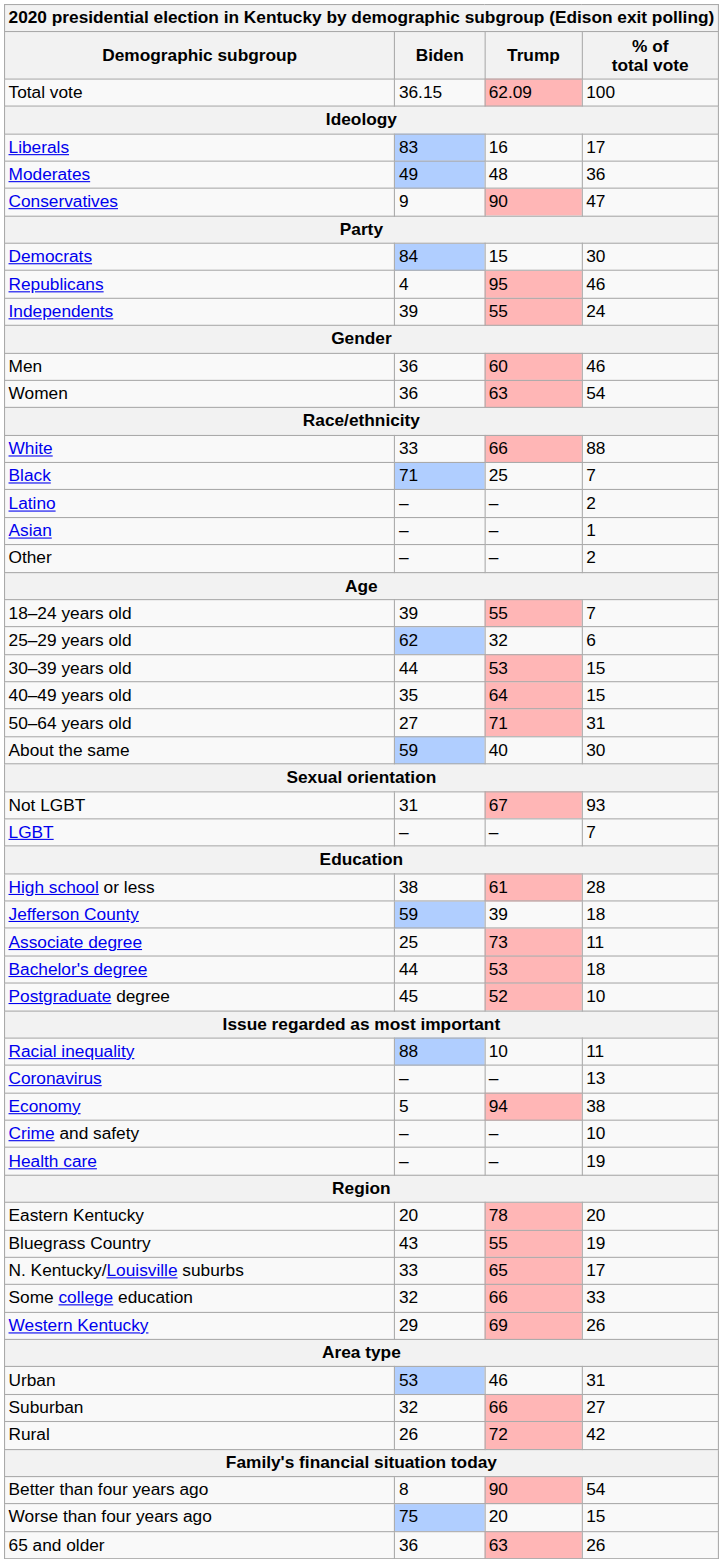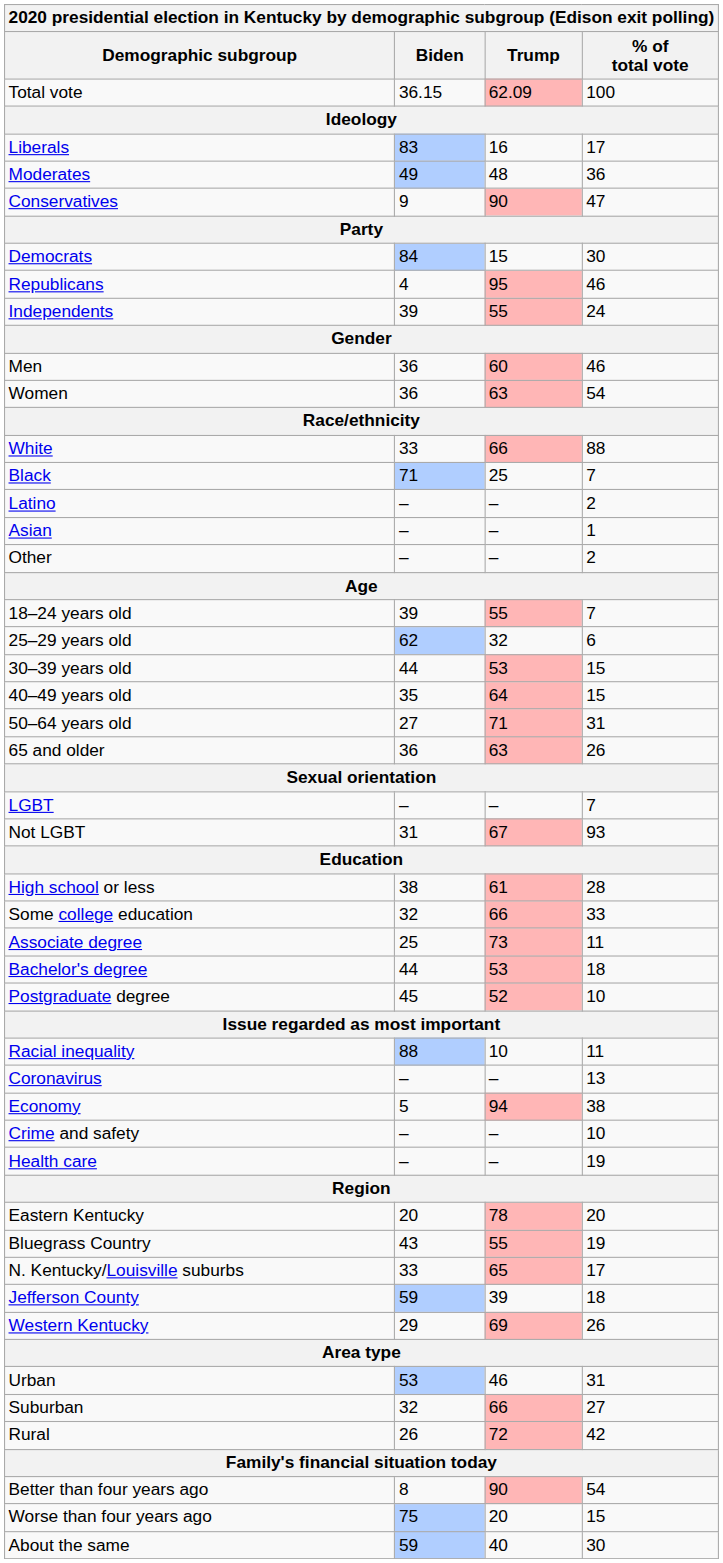 <table class="wikitable sortable">
 <tr>
 <th colspan="4">2020 presidential election in Kentucky by demographic subgroup (Edison exit polling)</th>
 </tr>
 <tr>
 <th>Demographic subgroup</th>
 <th>Biden</th>
 <th>Trump</th>
 <th>% of<br>total vote</th>
 </tr>
 <tr>
 <td>Total vote</td>
 <td>36.15</td>
 <td style="text-align:left; background:#ffb6b6;">62.09</td>
 <td>100</td>
 </tr>
 <tr>
 <th colspan="4">Ideology</th>
 </tr>
 <tr>
 <td><a href='#'>Liberals</a></td>
 <td style="text-align:left; background:#b0ceff;">83</td>
 <td>16</td>
 <td>17</td>
 </tr>
 <tr>
 <td><a href='#'>Moderates</a></td>
 <td style="text-align:left; background:#b0ceff;">49</td>
 <td>48</td>
 <td>36</td>
 </tr>
 <tr>
 <td><a href='#'>Conservatives</a></td>
 <td>9</td>
 <td style="text-align:left; background:#ffb6b6;">90</td>
 <td>47</td>
 </tr>
 <tr>
 <th colspan="4">Party</th>
 </tr>
 <tr>
 <td><a href='#'>Democrats</a></td>
 <td style="text-align:left; background:#b0ceff;">84</td>
 <td>15</td>
 <td>30</td>
 </tr>
 <tr>
 <td><a href='#'>Republicans</a></td>
 <td>4</td>
 <td style="text-align:left; background:#ffb6b6;">95</td>
 <td>46</td>
 </tr>
 <tr>
 <td><a href='#'>Independents</a></td>
 <td>39</td>
 <td style="text-align:left; background:#ffb6b6;">55</td>
 <td>24</td>
 </tr>
 <tr>
 <th colspan="4">Gender</th>
 </tr>
 <tr>
 <td>Men</td>
 <td>36</td>
 <td style="text-align:left; background:#ffb6b6;">60</td>
 <td>46</td>
 </tr>
 <tr>
 <td>Women</td>
 <td>36</td>
 <td style="text-align:left; background:#ffb6b6;">63</td>
 <td>54</td>
 </tr>
 <tr>
 <th colspan="4">Race/ethnicity</th>
 </tr>
 <tr>
 <td><a href='#'>White</a></td>
 <td>33</td>
 <td style="text-align:left; background:#ffb6b6;">66</td>
 <td>88</td>
 </tr>
 <tr>
 <td><a href='#'>Black</a></td>
 <td style="text-align:left; background:#b0ceff;">71</td>
 <td>25</td>
 <td>7</td>
 </tr>
 <tr>
 <td><a href='#'>Latino</a></td>
 <td>–</td>
 <td>–</td>
 <td>2</td>
 </tr>
 <tr>
 <td><a href='#'>Asian</a></td>
 <td>–</td>
 <td>–</td>
 <td>1</td>
 </tr>
 <tr>
 <td>Other</td>
 <td>–</td>
 <td>–</td>
 <td>2</td>
 </tr>
 <tr>
 <th colspan="4">Age</th>
 </tr>
 <tr>
 <td>18–24 years old</td>
 <td>39</td>
 <td style="text-align:left; background:#ffb6b6;">55</td>
 <td>7</td>
 </tr>
 <tr>
 <td>25–29 years old</td>
 <td style="text-align:left; background:#b0ceff;">62</td>
 <td>32</td>
 <td>6</td>
 </tr>
 <tr>
 <td>30–39 years old</td>
 <td>44</td>
 <td style="text-align:left; background:#ffb6b6;">53</td>
 <td>15</td>
 </tr>
 <tr>
 <td>40–49 years old</td>
 <td>35</td>
 <td style="text-align:left; background:#ffb6b6;">64</td>
 <td>15</td>
 </tr>
 <tr>
 <td>50–64 years old</td>
 <td>27</td>
 <td style="text-align:left; background:#ffb6b6;">71</td>
 <td>31</td>
 </tr>
 <tr>
-<td>About the same</td>
-<td style="text-align:left; background:#b0ceff;">59</td>
-<td>40</td>
-<td>30</td>
+<td>65 and older</td>
+<td>36</td>
+<td style="text-align:left; background:#ffb6b6;">63</td>
+<td>26</td>
 </tr>
 <tr>
 <th colspan="4">Sexual orientation</th>
+</tr>
+<tr>
+<td><a href='#'>LGBT</a></td>
+<td>–</td>
+<td>–</td>
+<td>7</td>
 </tr>
 <tr>
 <td>Not LGBT</td>
 <td>31</td>
 <td style="text-align:left; background:#ffb6b6;">67</td>
 <td>93</td>
-</tr>
-<tr>
-<td><a href='#'>LGBT</a></td>
-<td>–</td>
-<td>–</td>
-<td>7</td>
 </tr>
 <tr>
 <th colspan="4">Education</th>
 </tr>
 <tr>
 <td><a href='#'>High school</a> or less</td>
 <td>38</td>
 <td style="text-align:left; background:#ffb6b6;">61</td>
 <td>28</td>
 </tr>
 <tr>
-<td><a href='#'>Jefferson County</a></td>
-<td style="text-align:left; background:#b0ceff;">59</td>
-<td>39</td>
-<td>18</td>
+<td>Some <a href='#'>college</a> education</td>
+<td>32</td>
+<td style="text-align:left; background:#ffb6b6;">66</td>
+<td>33</td>
 </tr>
 <tr>
 <td><a href='#'>Associate degree</a></td>
 <td>25</td>
 <td style="text-align:left; background:#ffb6b6;">73</td>
 <td>11</td>
 </tr>
 <tr>
 <td><a href='#'>Bachelor's degree</a></td>
 <td>44</td>
 <td style="text-align:left; background:#ffb6b6;">53</td>
 <td>18</td>
 </tr>
 <tr>
 <td><a href='#'>Postgraduate</a> degree</td>
 <td>45</td>
 <td style="text-align:left; background:#ffb6b6;">52</td>
 <td>10</td>
 </tr>
 <tr>
 <th colspan="4">Issue regarded as most important</th>
 </tr>
 <tr>
 <td><a href='#'>Racial inequality</a></td>
 <td style="text-align:left; background:#b0ceff;">88</td>
 <td>10</td>
 <td>11</td>
 </tr>
 <tr>
 <td><a href='#'>Coronavirus</a></td>
 <td>–</td>
 <td>–</td>
 <td>13</td>
 </tr>
 <tr>
 <td><a href='#'>Economy</a></td>
 <td>5</td>
 <td style="text-align:left; background:#ffb6b6;">94</td>
 <td>38</td>
 </tr>
 <tr>
 <td><a href='#'>Crime</a> and safety</td>
 <td>–</td>
 <td>–</td>
 <td>10</td>
 </tr>
 <tr>
 <td><a href='#'>Health care</a></td>
 <td>–</td>
 <td>–</td>
 <td>19</td>
 </tr>
 <tr>
 <th colspan="4">Region</th>
 </tr>
 <tr>
 <td>Eastern Kentucky</td>
 <td>20</td>
 <td style="text-align:left; background:#ffb6b6;">78</td>
 <td>20</td>
 </tr>
 <tr>
 <td>Bluegrass Country</td>
 <td>43</td>
 <td style="text-align:left; background:#ffb6b6;">55</td>
 <td>19</td>
 </tr>
 <tr>
 <td>N. Kentucky/<a href='#'>Louisville</a> suburbs</td>
 <td>33</td>
 <td style="text-align:left; background:#ffb6b6;">65</td>
 <td>17</td>
 </tr>
 <tr>
-<td>Some <a href='#'>college</a> education</td>
-<td>32</td>
-<td style="text-align:left; background:#ffb6b6;">66</td>
-<td>33</td>
+<td><a href='#'>Jefferson County</a></td>
+<td style="text-align:left; background:#b0ceff;">59</td>
+<td>39</td>
+<td>18</td>
 </tr>
 <tr>
 <td><a href='#'>Western Kentucky</a></td>
 <td>29</td>
 <td style="text-align:left; background:#ffb6b6;">69</td>
 <td>26</td>
 </tr>
 <tr>
 <th colspan="4">Area type</th>
 </tr>
 <tr>
 <td>Urban</td>
 <td style="text-align:left; background:#b0ceff;">53</td>
 <td>46</td>
 <td>31</td>
 </tr>
 <tr>
 <td>Suburban</td>
 <td>32</td>
 <td style="text-align:left; background:#ffb6b6;">66</td>
 <td>27</td>
 </tr>
 <tr>
 <td>Rural</td>
 <td>26</td>
 <td style="text-align:left; background:#ffb6b6;">72</td>
 <td>42</td>
 </tr>
 <tr>
 <th colspan="4">Family's financial situation today</th>
 </tr>
 <tr>
 <td>Better than four years ago</td>
 <td>8</td>
 <td style="text-align:left; background:#ffb6b6;">90</td>
 <td>54</td>
 </tr>
 <tr>
 <td>Worse than four years ago</td>
 <td style="text-align:left; background:#b0ceff;">75</td>
 <td>20</td>
 <td>15</td>
 </tr>
 <tr>
-<td>65 and older</td>
-<td>36</td>
-<td style="text-align:left; background:#ffb6b6;">63</td>
-<td>26</td>
+<td>About the same</td>
+<td style="text-align:left; background:#b0ceff;">59</td>
+<td>40</td>
+<td>30</td>
 </tr>
 </table>
